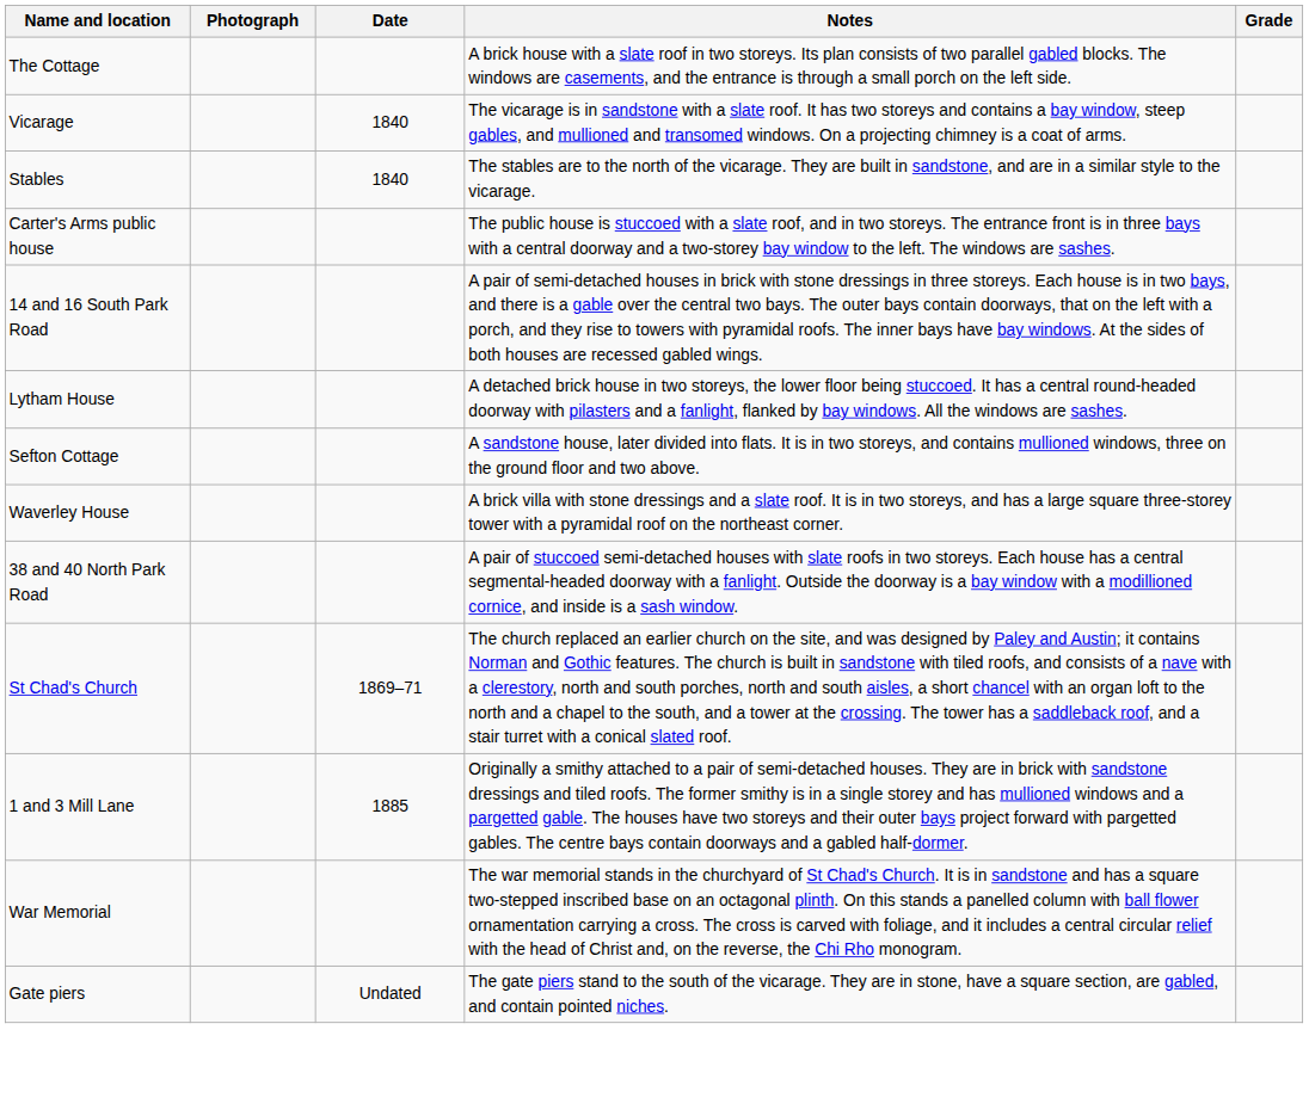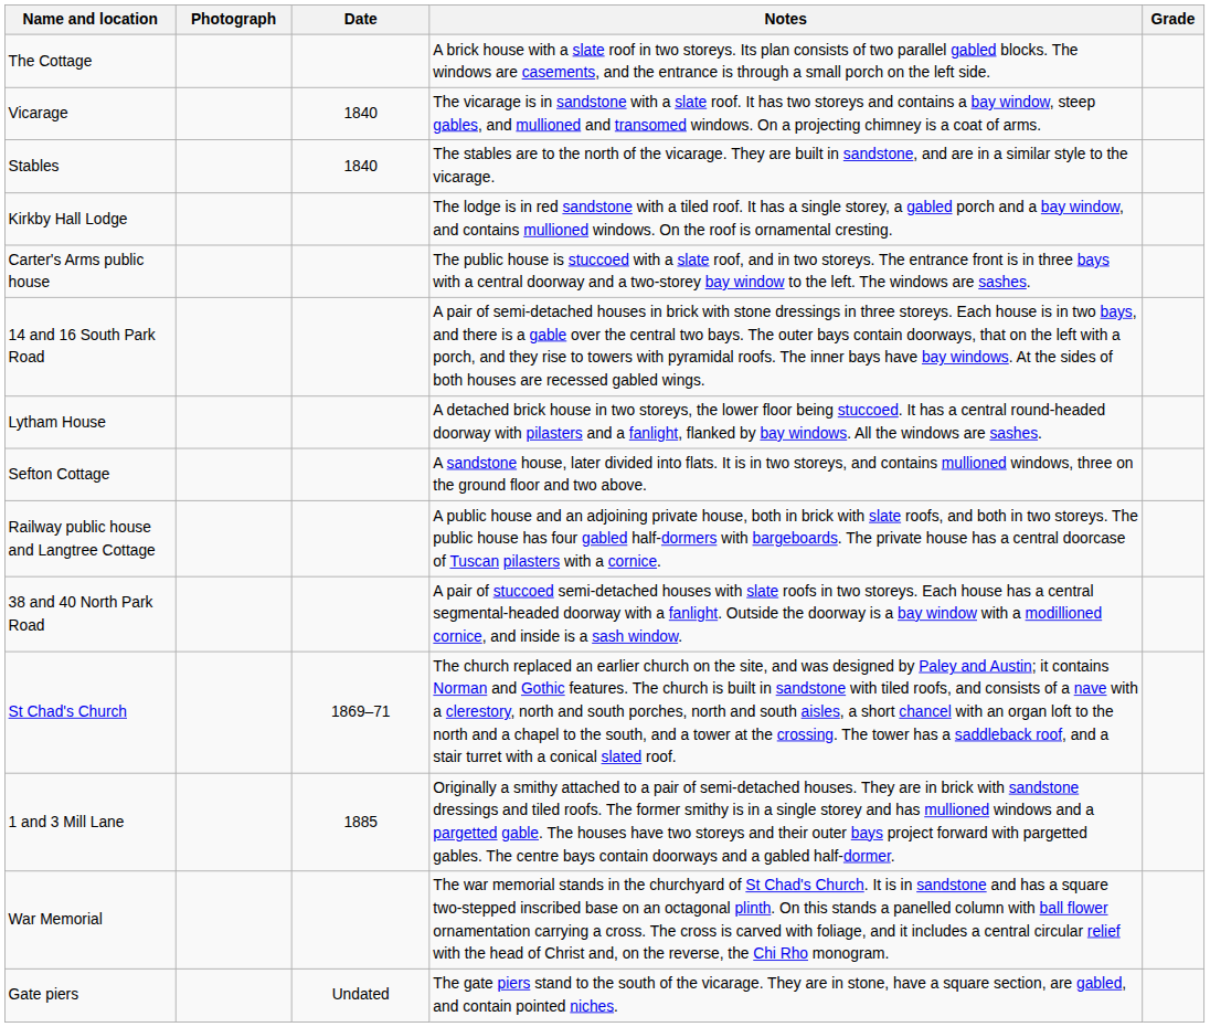 <table class="wikitable sortable plainrowheaders" style="width:100%;border:0px;text-align:left;line-height:150%;">
 <tr>
 <th scope="col"  style="width:150px">Name and location</th>
 <th scope="col"  style="width:100px" class="unsortable">Photograph</th>
 <th scope="col"  style="width:120px">Date</th>
 <th scope="col"  style="width:650px" class="unsortable">Notes</th>
 <th scope="col"  style="width:50px">Grade</th>
 </tr>
 <tr>
 <td>The Cottage<br><small></small></td>
 <td></td>
 <td align="center"></td>
 <td>A brick house with a <a href='#'>slate</a> roof in two storeys.  Its plan consists of two parallel <a href='#'>gabled</a> blocks.  The windows are <a href='#'>casements</a>, and the entrance is through a small porch on the left side.</td>
 <td align="center" ></td>
 </tr>
 <tr>
 <td>Vicarage<br><small></small></td>
 <td></td>
 <td align="center">1840</td>
 <td>The vicarage is in <a href='#'>sandstone</a> with a <a href='#'>slate</a> roof.  It has two storeys and contains a <a href='#'>bay window</a>, steep <a href='#'>gables</a>, and <a href='#'>mullioned</a> and <a href='#'>transomed</a> windows.  On a projecting chimney is a coat of arms.</td>
 <td align="center" ></td>
 </tr>
 <tr>
 <td>Stables<br><small></small></td>
 <td></td>
 <td align="center">1840</td>
 <td>The stables are to the north of the vicarage.  They are built in <a href='#'>sandstone</a>, and are in a similar style to the vicarage.</td>
+<td align="center" ></td>
+</tr>
+<tr>
+<td>Kirkby Hall Lodge<br><small></small></td>
+<td></td>
+<td align="center"></td>
+<td>The lodge is in red <a href='#'>sandstone</a> with a tiled roof.  It has a single storey, a <a href='#'>gabled</a> porch and a <a href='#'>bay window</a>, and contains <a href='#'>mullioned</a> windows.  On the roof is ornamental cresting.</td>
 <td align="center" ></td>
 </tr>
 <tr>
 <td>Carter's Arms public house<br><small></small></td>
 <td></td>
 <td align="center"></td>
 <td>The public house is <a href='#'>stuccoed</a> with a <a href='#'>slate</a> roof, and in two storeys.  The entrance front is in three <a href='#'>bays</a> with a central doorway and a two-storey <a href='#'>bay window</a> to the left.  The windows are <a href='#'>sashes</a>.</td>
 <td align="center" ></td>
 </tr>
 <tr>
 <td>14 and 16 South Park Road<br><small></small></td>
 <td></td>
 <td align="center"></td>
 <td>A pair of semi-detached houses in brick with stone dressings in three storeys.  Each house is in two <a href='#'>bays</a>, and there is a <a href='#'>gable</a> over the central two bays.  The outer bays contain doorways, that on the left with a porch, and they rise to towers with pyramidal roofs.  The inner bays have <a href='#'>bay windows</a>.  At the sides of both houses are recessed gabled wings.</td>
 <td align="center" ></td>
 </tr>
 <tr>
 <td>Lytham House<br><small></small></td>
 <td></td>
 <td align="center"></td>
 <td>A detached brick house in two storeys, the lower floor being <a href='#'>stuccoed</a>.  It has a central round-headed doorway with <a href='#'>pilasters</a> and a <a href='#'>fanlight</a>, flanked by <a href='#'>bay windows</a>.  All the windows are <a href='#'>sashes</a>.</td>
 <td align="center" ></td>
 </tr>
 <tr>
 <td>Sefton Cottage<br><small></small></td>
 <td></td>
 <td align="center"></td>
 <td>A <a href='#'>sandstone</a> house, later divided into flats.  It is in two storeys, and contains <a href='#'>mullioned</a> windows, three on the ground floor and two above.</td>
 <td align="center" ></td>
 </tr>
 <tr>
-<td>Waverley House<br><small></small></td>
+<td>Railway public house and Langtree Cottage<br><small></small></td>
 <td></td>
 <td align="center"></td>
-<td>A brick villa with stone dressings and a <a href='#'>slate</a> roof.  It is in two storeys, and has a large square three-storey tower with a pyramidal roof on the northeast corner.</td>
+<td>A public house and an adjoining private house, both in brick with <a href='#'>slate</a> roofs, and both in two storeys.  The public house has four <a href='#'>gabled</a> half-<a href='#'>dormers</a> with <a href='#'>bargeboards</a>.  The private house has a central doorcase of <a href='#'>Tuscan</a> <a href='#'>pilasters</a> with a <a href='#'>cornice</a>.</td>
 <td align="center" ></td>
 </tr>
 <tr>
 <td>38 and 40 North Park Road<br><small></small></td>
 <td></td>
 <td align="center"></td>
 <td>A pair of <a href='#'>stuccoed</a> semi-detached houses with <a href='#'>slate</a> roofs in two storeys.  Each house has a central segmental-headed doorway with a <a href='#'>fanlight</a>.  Outside the doorway is a <a href='#'>bay window</a> with a <a href='#'>modillioned</a> <a href='#'>cornice</a>, and inside is a <a href='#'>sash window</a>.</td>
 <td align="center" ></td>
 </tr>
 <tr>
 <td><a href='#'>St Chad's Church</a><br><small></small></td>
 <td></td>
 <td align="center">1869–71</td>
 <td>The church replaced an earlier church on the site, and was designed by <a href='#'>Paley and Austin</a>; it contains <a href='#'>Norman</a> and <a href='#'>Gothic</a> features.  The church is built in <a href='#'>sandstone</a> with tiled roofs, and consists of a <a href='#'>nave</a> with a <a href='#'>clerestory</a>, north and south porches, north and south <a href='#'>aisles</a>, a short <a href='#'>chancel</a> with an organ loft to the north and a chapel to the south, and a tower at the <a href='#'>crossing</a>.  The tower has a <a href='#'>saddleback roof</a>, and a stair turret with a conical <a href='#'>slated</a> roof.</td>
 <td align="center" ></td>
 </tr>
 <tr>
 <td>1 and 3 Mill Lane<br><small></small></td>
 <td></td>
 <td align="center">1885</td>
 <td>Originally a smithy attached to a pair of semi-detached houses.  They are in brick with <a href='#'>sandstone</a> dressings and tiled roofs.  The former smithy is in a single storey and has <a href='#'>mullioned</a> windows and a <a href='#'>pargetted</a> <a href='#'>gable</a>.  The houses have two storeys and their outer <a href='#'>bays</a> project forward with pargetted gables.  The centre bays contain doorways and a gabled half-<a href='#'>dormer</a>.</td>
 <td align="center" ></td>
 </tr>
 <tr>
 <td>War Memorial<br><small></small></td>
 <td></td>
 <td align="center"></td>
 <td>The war memorial stands in the churchyard of <a href='#'>St Chad's Church</a>.  It is in <a href='#'>sandstone</a> and has a square two-stepped inscribed base on an octagonal <a href='#'>plinth</a>.  On this stands a panelled column with <a href='#'>ball flower</a> ornamentation carrying a cross.  The cross is carved with foliage, and it includes a central circular <a href='#'>relief</a> with the head of Christ and, on the reverse, the <a href='#'>Chi Rho</a> monogram.</td>
 <td align="center" ></td>
 </tr>
 <tr>
 <td>Gate piers<br><small></small></td>
 <td></td>
 <td align="center">Undated</td>
 <td>The gate <a href='#'>piers</a> stand to the south of the vicarage.  They are in stone, have a square section, are <a href='#'>gabled</a>, and contain pointed <a href='#'>niches</a>.</td>
 <td align="center" ></td>
 </tr>
 <tr>
 </tr>
 </table>
